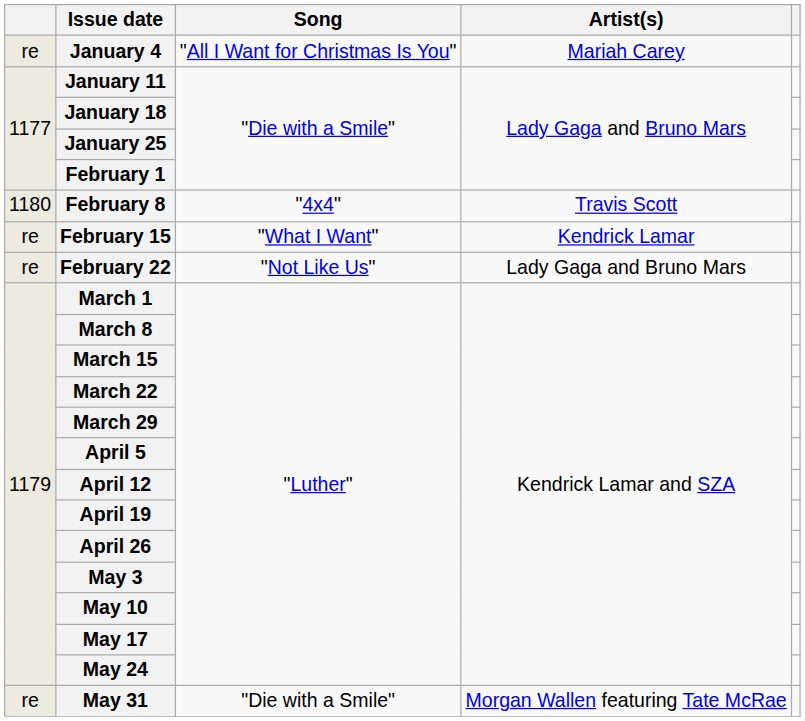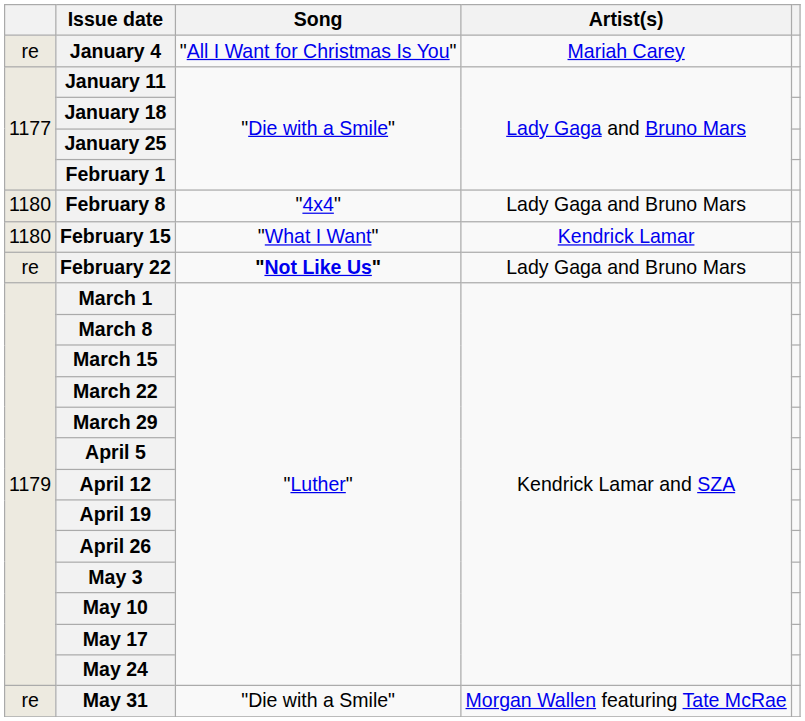 <table class="wikitable plainrowheaders" style="text-align:center">
 <tr>
 <th width=1></th>
 <th scope=col>Issue date</th>
 <th>Song</th>
 <th>Artist(s)</th>
 <th></th>
 </tr>
 <tr>
 <td bgcolor=#EDEAE0>re</td>
 <th scope=row>January 4</th>
 <td>"<a href='#'>All I Want for Christmas Is You</a>"</td>
 <td><a href='#'>Mariah Carey</a></td>
 <td></td>
 </tr>
 <tr>
 <td bgcolor=#EDEAE0 rowspan="4">1177</td>
 <th scope=row>January 11</th>
 <td rowspan=4>"<a href='#'>Die with a Smile</a>"</td>
 <td rowspan=4><a href='#'>Lady Gaga</a> and <a href='#'>Bruno Mars</a></td>
 <td></td>
 </tr>
 <tr>
 <th scope=row>January 18</th>
 <td></td>
 </tr>
 <tr>
 <th scope=row>January 25</th>
 <td></td>
 </tr>
 <tr>
 <th scope=row>February 1</th>
 <td></td>
 </tr>
 <tr>
 <td bgcolor=#EDEAE0>1180</td>
 <th scope=row>February 8</th>
 <td>"<a href='#'>4x4</a>"</td>
-<td><a href='#'>Travis Scott</a></td>
+<td>Lady Gaga and Bruno Mars</td>
 <td></td>
 </tr>
 <tr>
-<td bgcolor=#EDEAE0>re</td>
+<td bgcolor=#EDEAE0>1180</td>
 <th scope=row>February 15</th>
 <td>"<a href='#'>What I Want</a>"</td>
 <td><a href='#'>Kendrick Lamar</a></td>
 <td></td>
 </tr>
 <tr>
 <td bgcolor=#EDEAE0>re</td>
 <th scope=row>February 22</th>
-<td>"<a href='#'>Not Like Us</a>"</td>
+<td><strong>"<a href='#'>Not Like Us</a>"</strong></td>
 <td>Lady Gaga and Bruno Mars</td>
 <td></td>
 </tr>
 <tr>
 <td bgcolor=#EDEAE0 rowspan="13">1179</td>
 <th scope=row>March 1</th>
 <td rowspan=13>"<a href='#'>Luther</a>"</td>
 <td rowspan=13>Kendrick Lamar and <a href='#'>SZA</a></td>
 <td></td>
 </tr>
 <tr>
 <th scope=row>March 8</th>
 <td></td>
 </tr>
 <tr>
 <th scope=row>March 15</th>
 <td></td>
 </tr>
 <tr>
 <th scope=row>March 22</th>
 <td></td>
 </tr>
 <tr>
 <th scope=row>March 29</th>
 <td></td>
 </tr>
 <tr>
 <th scope=row>April 5</th>
 <td></td>
 </tr>
 <tr>
 <th scope=row>April 12</th>
 <td></td>
 </tr>
 <tr>
 <th scope=row>April 19</th>
 <td></td>
 </tr>
 <tr>
 <th scope=row>April 26</th>
 <td></td>
 </tr>
 <tr>
 <th scope=row>May 3</th>
 <td></td>
 </tr>
 <tr>
 <th scope=row>May 10</th>
 <td></td>
 </tr>
 <tr>
 <th scope=row>May 17</th>
 <td></td>
 </tr>
 <tr>
 <th scope=row>May 24</th>
 <td></td>
 </tr>
 <tr>
 <td bgcolor=#EDEAE0>re</td>
 <th scope=row>May 31</th>
 <td>"Die with a Smile"</td>
 <td><a href='#'>Morgan Wallen</a> featuring <a href='#'>Tate McRae</a></td>
 <td></td>
 </tr>
 <tr>
 </tr>
 </table>
